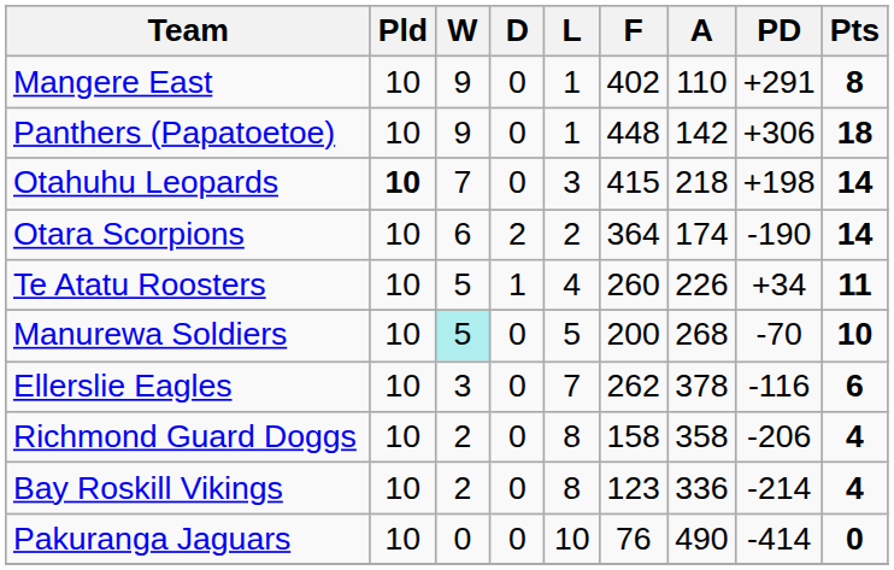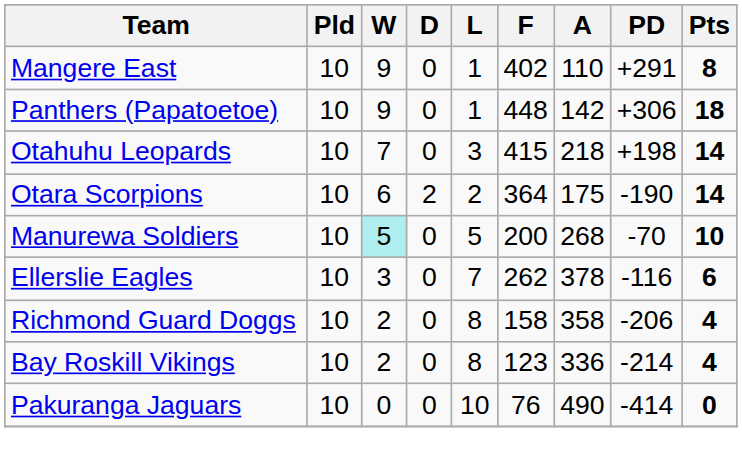 <table class="wikitable" style="text-align:center;">
 <tr>
 <th width=175>Team</th>
 <th width=20 abbr="Played">Pld</th>
 <th width=20 abbr="Won">W</th>
 <th width=20 abbr="Drawn">D</th>
 <th width=20 abbr="Lost">L</th>
 <th width=20 abbr="For">F</th>
 <th width=20 abbr="Against">A</th>
 <th width=20 abbr="Point Difference">PD</th>
 <th width=20 abbr="Points">Pts</th>
 </tr>
 <tr>
 <td style="text-align:left;"><a href='#'>Mangere East</a></td>
 <td>10</td>
 <td>9</td>
 <td>0</td>
 <td>1</td>
 <td>402</td>
 <td>110</td>
 <td>+291</td>
 <td><strong>8</strong></td>
 </tr>
 <tr>
 <td style="text-align:left;"><a href='#'>Panthers (Papatoetoe)</a></td>
 <td>10</td>
 <td>9</td>
 <td>0</td>
 <td>1</td>
 <td>448</td>
 <td>142</td>
 <td>+306</td>
 <td><strong>18</strong></td>
 </tr>
 <tr>
 <td style="text-align:left;"><a href='#'>Otahuhu Leopards</a></td>
-<td><strong>10</strong></td>
+<td>10</td>
 <td>7</td>
 <td>0</td>
 <td>3</td>
 <td>415</td>
 <td>218</td>
 <td>+198</td>
 <td><strong>14</strong></td>
 </tr>
 <tr>
 <td style="text-align:left;"><a href='#'>Otara Scorpions</a></td>
 <td>10</td>
 <td>6</td>
 <td>2</td>
 <td>2</td>
 <td>364</td>
-<td>174</td>
+<td>175</td>
 <td>-190</td>
 <td><strong>14</strong></td>
-</tr>
-<tr>
-<td style="text-align:left;"><a href='#'>Te Atatu Roosters</a></td>
-<td>10</td>
-<td>5</td>
-<td>1</td>
-<td>4</td>
-<td>260</td>
-<td>226</td>
-<td>+34</td>
-<td><strong>11</strong></td>
 </tr>
 <tr>
 <td style="text-align:left;"><a href='#'>Manurewa Soldiers</a></td>
 <td>10</td>
 <td style="background: paleturquoise;">5</td>
 <td>0</td>
 <td>5</td>
 <td>200</td>
 <td>268</td>
 <td>-70</td>
 <td><strong>10</strong></td>
 </tr>
 <tr>
 <td style="text-align:left;"><a href='#'>Ellerslie Eagles</a></td>
 <td>10</td>
 <td>3</td>
 <td>0</td>
 <td>7</td>
 <td>262</td>
 <td>378</td>
 <td>-116</td>
 <td><strong>6</strong></td>
 </tr>
 <tr>
 <td style="text-align:left;"><a href='#'>Richmond Guard Doggs</a></td>
 <td>10</td>
 <td>2</td>
 <td>0</td>
 <td>8</td>
 <td>158</td>
 <td>358</td>
 <td>-206</td>
 <td><strong>4</strong></td>
 </tr>
 <tr>
 <td style="text-align:left;"><a href='#'>Bay Roskill Vikings</a></td>
 <td>10</td>
 <td>2</td>
 <td>0</td>
 <td>8</td>
 <td>123</td>
 <td>336</td>
 <td>-214</td>
 <td><strong>4</strong></td>
 </tr>
 <tr>
 <td style="text-align:left;"><a href='#'>Pakuranga Jaguars</a></td>
 <td>10</td>
 <td>0</td>
 <td>0</td>
 <td>10</td>
 <td>76</td>
 <td>490</td>
 <td>-414</td>
 <td><strong>0</strong></td>
 </tr>
 <tr>
 </tr>
 </table>
